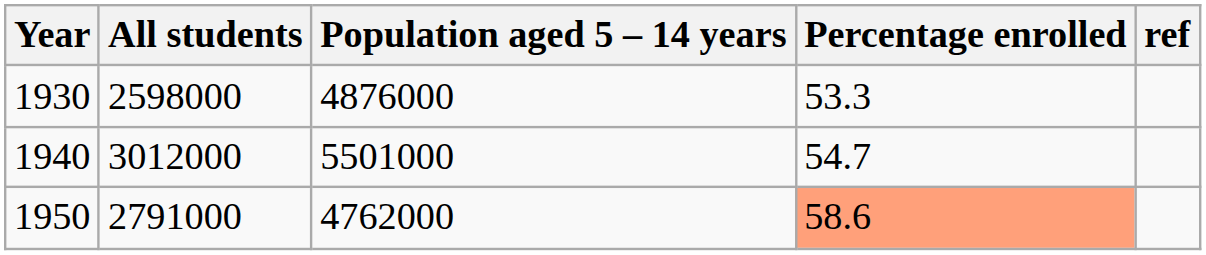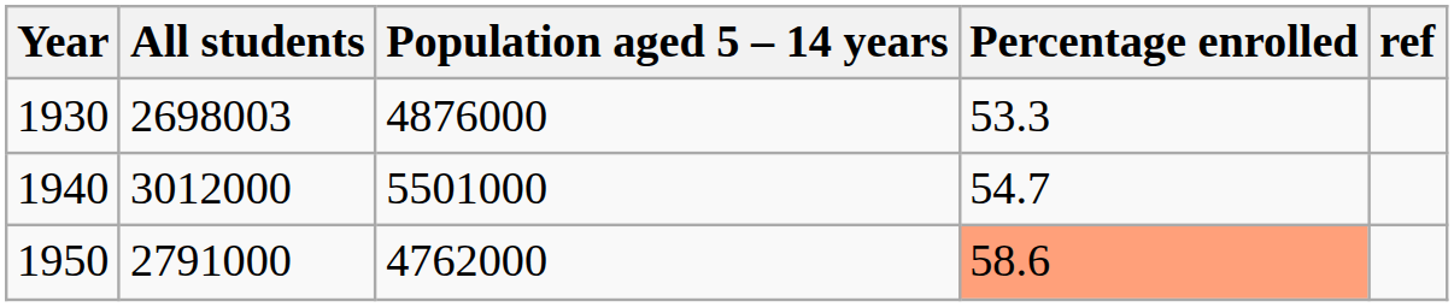 <table class="wikitable sortable">
 <tr>
 <th>Year</th>
 <th>All students</th>
 <th>Population aged 5 – 14 years</th>
 <th>Percentage enrolled</th>
 <th>ref</th>
 </tr>
 <tr>
 <td>1930</td>
-<td>2598000</td>
+<td>2698003</td>
 <td>4876000</td>
 <td>53.3</td>
 <td></td>
 </tr>
 <tr>
 <td>1940</td>
 <td>3012000</td>
 <td>5501000</td>
 <td>54.7</td>
 <td></td>
 </tr>
 <tr>
 <td>1950</td>
 <td>2791000</td>
 <td>4762000</td>
 <td style="background: lightsalmon;">58.6</td>
 <td></td>
 </tr>
 </table>
